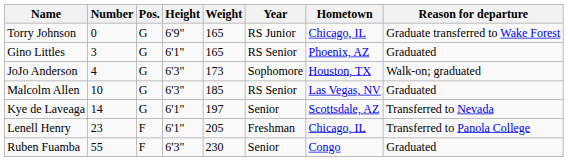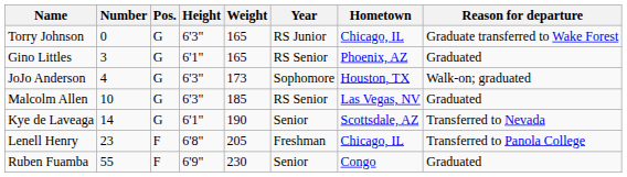 <table class="wikitable sortable" border="1">
 <tr>
 <th>Name</th>
 <th>Number</th>
 <th>Pos.</th>
 <th>Height</th>
 <th>Weight</th>
 <th>Year</th>
 <th>Hometown</th>
 <th class="unsortable">Reason for departure</th>
 </tr>
 <tr>
 <td>Torry Johnson</td>
 <td>0</td>
 <td>G</td>
-<td>6'9"</td>
+<td>6'3"</td>
 <td>165</td>
 <td>RS Junior</td>
 <td><a href='#'>Chicago, IL</a></td>
 <td>Graduate transferred to <a href='#'>Wake Forest</a></td>
 </tr>
 <tr>
 <td>Gino Littles</td>
 <td>3</td>
 <td>G</td>
 <td>6'1"</td>
 <td>165</td>
 <td>RS Senior</td>
 <td><a href='#'>Phoenix, AZ</a></td>
 <td>Graduated</td>
 </tr>
 <tr>
 <td>JoJo Anderson</td>
 <td>4</td>
 <td>G</td>
 <td>6'3"</td>
 <td>173</td>
 <td>Sophomore</td>
 <td><a href='#'>Houston, TX</a></td>
 <td>Walk-on; graduated</td>
 </tr>
 <tr>
 <td>Malcolm Allen</td>
 <td>10</td>
 <td>G</td>
 <td>6'3"</td>
 <td>185</td>
 <td>RS Senior</td>
 <td><a href='#'>Las Vegas, NV</a></td>
 <td>Graduated</td>
 </tr>
 <tr>
 <td>Kye de Laveaga</td>
 <td>14</td>
 <td>G</td>
 <td>6'1"</td>
-<td>197</td>
+<td>190</td>
 <td>Senior</td>
 <td><a href='#'>Scottsdale, AZ</a></td>
 <td>Transferred to <a href='#'>Nevada</a></td>
 </tr>
 <tr>
 <td>Lenell Henry</td>
 <td>23</td>
 <td>F</td>
-<td>6'1"</td>
+<td>6'8"</td>
 <td>205</td>
 <td>Freshman</td>
 <td><a href='#'>Chicago, IL</a></td>
 <td>Transferred to <a href='#'>Panola College</a></td>
 </tr>
 <tr>
 <td>Ruben Fuamba</td>
 <td>55</td>
 <td>F</td>
-<td>6'3"</td>
+<td>6'9"</td>
 <td>230</td>
 <td>Senior</td>
 <td><a href='#'>Congo</a></td>
 <td>Graduated</td>
 </tr>
 </table>
